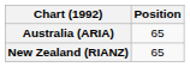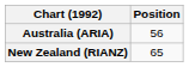 <table class="wikitable plainrowheaders" style="text-align:center">
 <tr>
 <th scope="col">Chart (1992)</th>
 <th scope="col">Position</th>
 </tr>
 <tr>
 <th scope="row">Australia (ARIA)</th>
-<td>65</td>
+<td>56</td>
 </tr>
 <tr>
 <th scope="row">New Zealand (RIANZ)</th>
 <td>65</td>
 </tr>
 </table>
